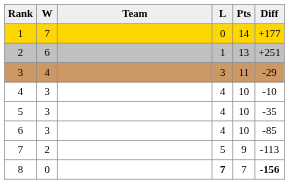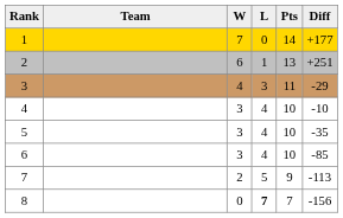 <table style=border-collapse:collapse border=1 cellspacing=0 cellpadding=5>
 <tr align=center bgcolor=#efefef>
 <th width=20>Rank</th>
+<th width=220>Team</th>
 <th width=20>W</th>
-<th width=220>Team</th>
 <th width=20>L</th>
 <th width=20>Pts</th>
 <th width=20>Diff</th>
 </tr>
 <tr align=center bgcolor=gold>
 <td>1</td>
+<td align=left></td>
 <td>7</td>
-<td align=left></td>
 <td>0</td>
 <td>14</td>
 <td>+177</td>
 </tr>
 <tr align=center bgcolor=silver>
 <td>2</td>
+<td align=left></td>
 <td>6</td>
-<td align=left></td>
 <td>1</td>
 <td>13</td>
 <td>+251</td>
 </tr>
 <tr align=center bgcolor=cc9966>
 <td>3</td>
+<td align=left></td>
 <td>4</td>
-<td align=left></td>
 <td>3</td>
 <td>11</td>
 <td>-29</td>
 </tr>
 <tr align=center>
 <td>4</td>
+<td align=left></td>
 <td>3</td>
-<td align=left></td>
 <td>4</td>
 <td>10</td>
 <td>-10</td>
 </tr>
 <tr align=center>
 <td>5</td>
+<td align=left></td>
 <td>3</td>
-<td align=left></td>
 <td>4</td>
 <td>10</td>
 <td>-35</td>
 </tr>
 <tr align=center>
 <td>6</td>
+<td align=left></td>
 <td>3</td>
-<td align=left></td>
 <td>4</td>
 <td>10</td>
 <td>-85</td>
 </tr>
 <tr align=center>
 <td>7</td>
+<td align=left></td>
 <td>2</td>
-<td align=left></td>
 <td>5</td>
 <td>9</td>
 <td>-113</td>
 </tr>
 <tr align=center>
 <td>8</td>
+<td align=left></td>
 <td>0</td>
-<td align=left></td>
 <td><strong>7</strong></td>
 <td>7</td>
-<td><strong>-156</strong></td>
+<td>-156</td>
 </tr>
 </table>
